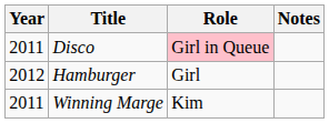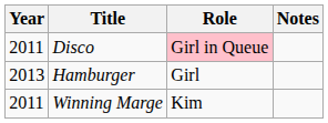 <table class="wikitable sortable">
 <tr>
 <th>Year</th>
 <th>Title</th>
 <th>Role</th>
 <th>Notes</th>
 </tr>
 <tr>
 <td>2011</td>
 <td><em>Disco</em></td>
 <td style="background: pink;">Girl in Queue</td>
 <td></td>
 </tr>
 <tr>
-<td>2012</td>
+<td>2013</td>
 <td><em>Hamburger</em></td>
 <td>Girl</td>
 <td></td>
 </tr>
 <tr>
 <td>2011</td>
 <td><em>Winning Marge</em></td>
 <td>Kim</td>
 <td></td>
 </tr>
 </table>
